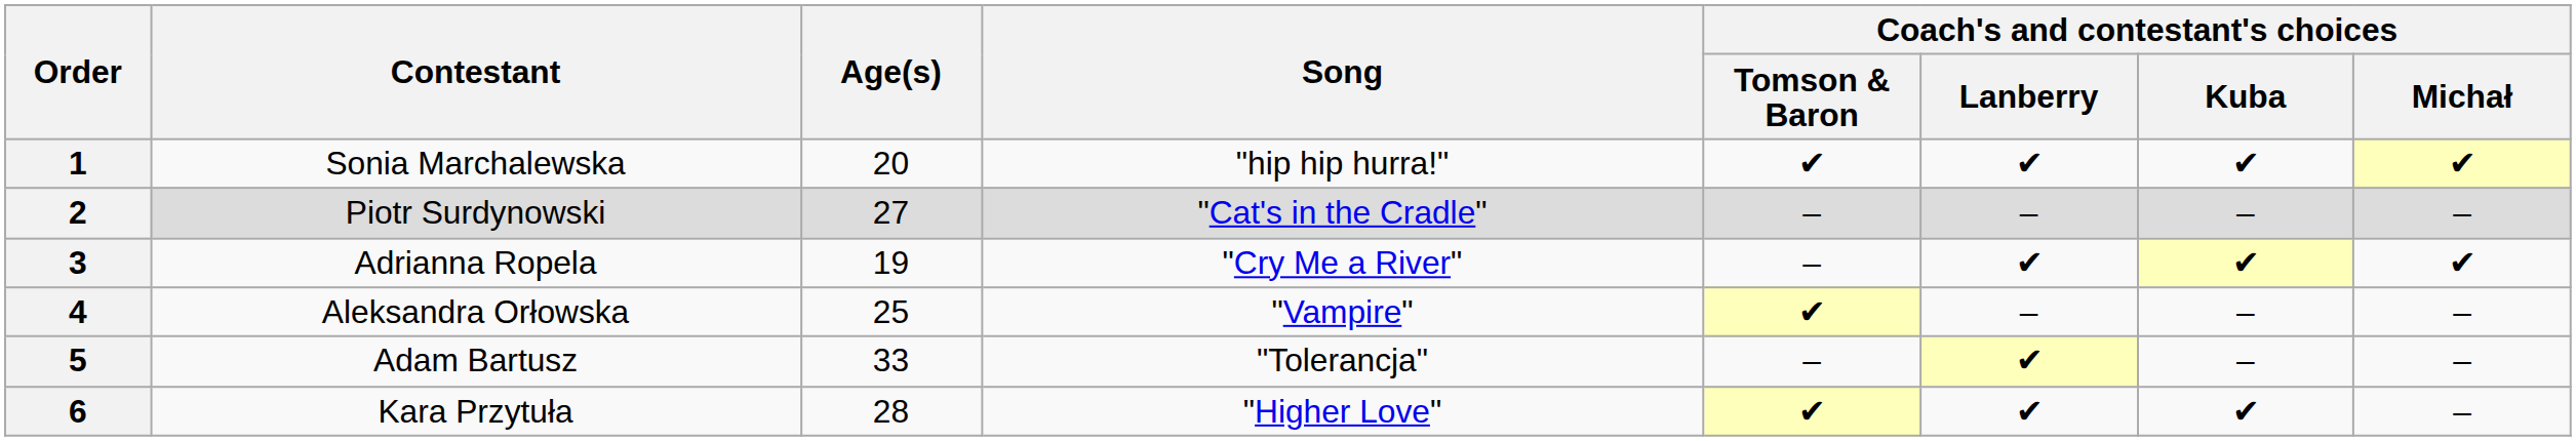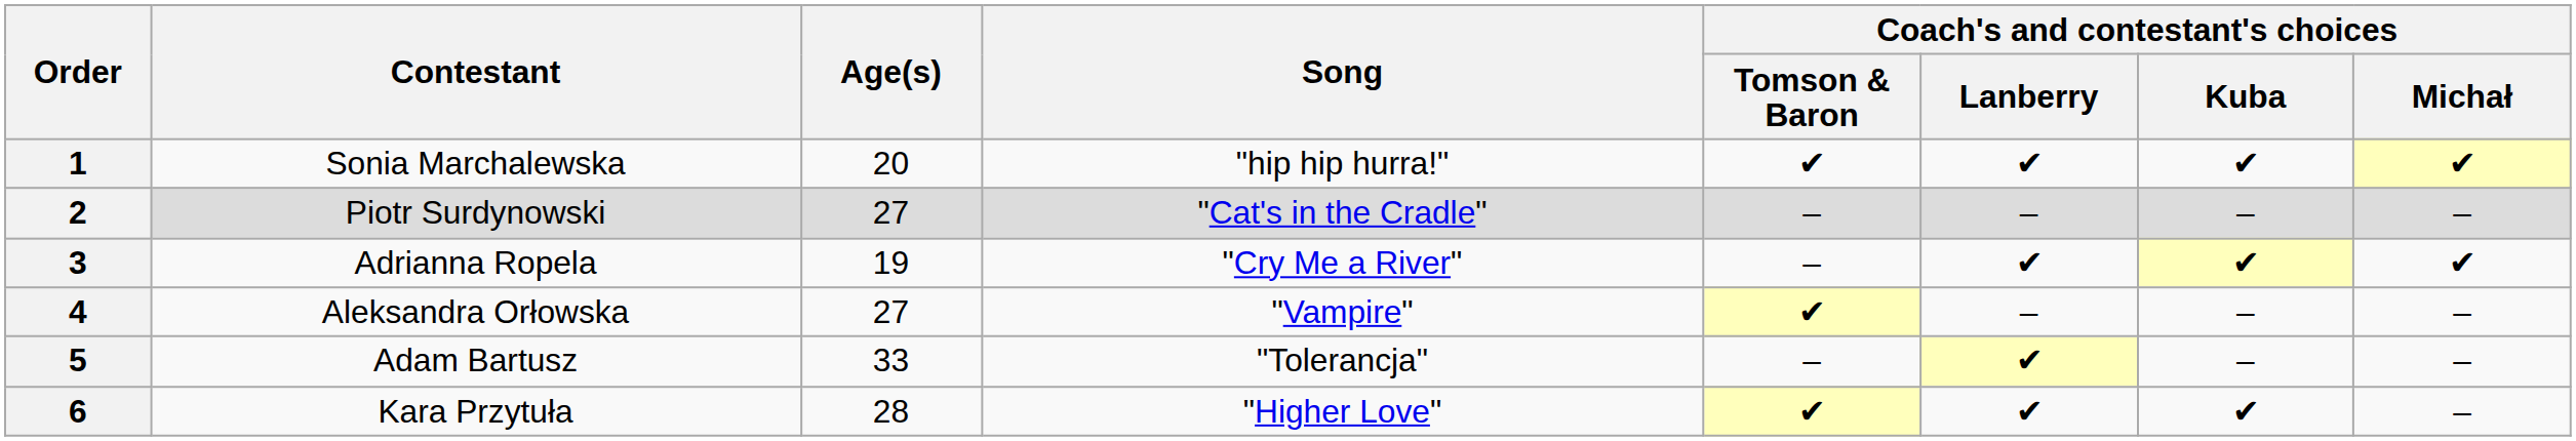 <table class="wikitable" style="text-align:center; line-height:17px; width:100%">
 <tr>
 <th scope="col" rowspan="2" style="width:04%">Order</th>
 <th scope="col" rowspan="2" style="width:18%">Contestant</th>
 <th scope="col" rowspan="2" style="width:05%">Age(s)</th>
 <th scope="col" rowspan="2" style="width:20%">Song</th>
 <th scope="col" colspan="4" style="width:24%">Coach's and contestant's choices</th>
 </tr>
 <tr>
 <th style="width:06%">Tomson & Baron</th>
 <th style="width:06%">Lanberry</th>
 <th style="width:06%">Kuba</th>
 <th style="width:06%">Michał</th>
 </tr>
 <tr>
 <th>1</th>
 <td>Sonia Marchalewska</td>
 <td>20</td>
 <td>"hip hip hurra!" </td>
 <td>✔</td>
 <td>✔</td>
 <td>✔</td>
 <td style="background:#ffffbc">✔</td>
 </tr>
 <tr style="background:#DCDCDC">
 <th>2</th>
 <td>Piotr Surdynowski</td>
 <td>27</td>
 <td>"<a href='#'>Cat's in the Cradle</a>"</td>
 <td>–</td>
 <td>–</td>
 <td>–</td>
 <td>–</td>
 </tr>
 <tr>
 <th>3</th>
 <td>Adrianna Ropela</td>
 <td>19</td>
 <td>"<a href='#'>Cry Me a River</a>"</td>
 <td>–</td>
 <td>✔</td>
 <td style="background:#ffffbc">✔</td>
 <td>✔</td>
 </tr>
 <tr>
 <th>4</th>
 <td>Aleksandra Orłowska</td>
-<td>25</td>
+<td>27</td>
 <td>"<a href='#'>Vampire</a>"</td>
 <td style="background:#ffffbc">✔</td>
 <td>–</td>
 <td>–</td>
 <td>–</td>
 </tr>
 <tr>
 <th>5</th>
 <td>Adam Bartusz</td>
 <td>33</td>
 <td>"Tolerancja" </td>
 <td>–</td>
 <td style="background:#ffffbc">✔</td>
 <td>–</td>
 <td>–</td>
 </tr>
 <tr>
 <th>6</th>
 <td>Kara Przytuła</td>
 <td>28</td>
 <td>"<a href='#'>Higher Love</a>"</td>
 <td style="background:#ffffbc">✔</td>
 <td>✔</td>
 <td>✔</td>
 <td>–</td>
 </tr>
 </table>
